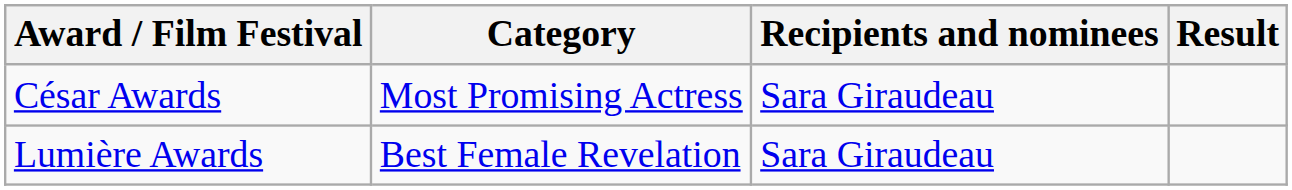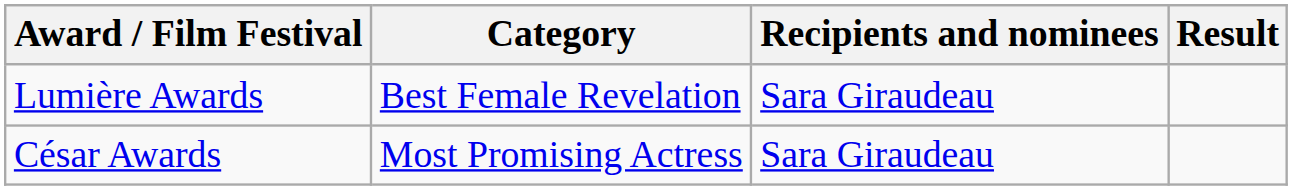 <table class="wikitable plainrowheaders sortable">
 <tr style="background:#ccc; text-align:center;">
 <th scope="col">Award / Film Festival</th>
 <th scope="col">Category</th>
 <th scope="col">Recipients and nominees</th>
 <th scope="col">Result</th>
 </tr>
 <tr>
+<td><a href='#'>Lumière Awards</a></td>
+<td><a href='#'>Best Female Revelation</a></td>
+<td><a href='#'>Sara Giraudeau</a></td>
+<td></td>
+</tr>
+<tr>
 <td><a href='#'>César Awards</a></td>
 <td><a href='#'>Most Promising Actress</a></td>
 <td><a href='#'>Sara Giraudeau</a></td>
 <td></td>
 </tr>
-<tr>
-<td><a href='#'>Lumière Awards</a></td>
-<td><a href='#'>Best Female Revelation</a></td>
-<td><a href='#'>Sara Giraudeau</a></td>
-<td></td>
-</tr>
 </table>
